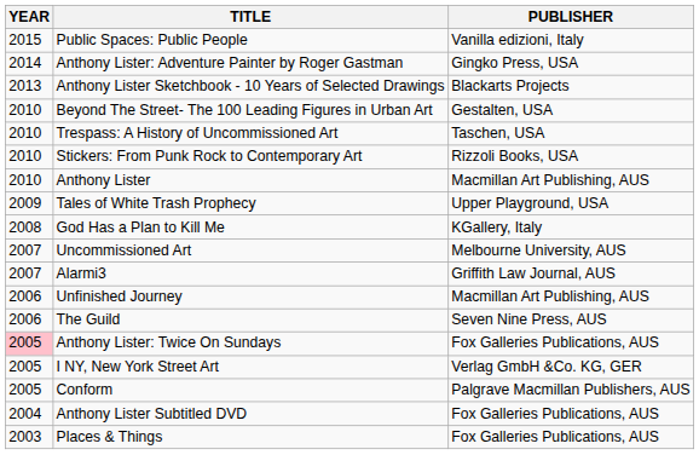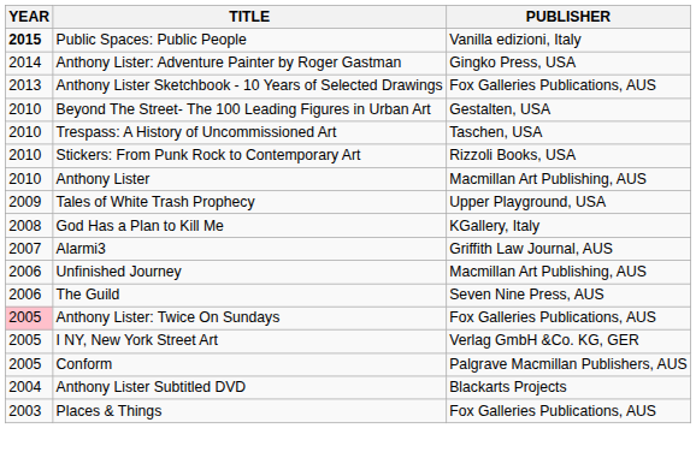 <table class="wikitable">
 <tr>
 <th>YEAR</th>
 <th>TITLE</th>
 <th>PUBLISHER</th>
 </tr>
 <tr>
-<td>2015</td>
+<td><strong>2015</strong></td>
 <td>Public Spaces: Public People</td>
 <td>Vanilla edizioni, Italy</td>
 </tr>
 <tr>
 <td>2014</td>
 <td>Anthony Lister: Adventure Painter by Roger Gastman</td>
 <td>Gingko Press, USA</td>
 </tr>
 <tr>
 <td>2013</td>
 <td>Anthony Lister Sketchbook - 10 Years of Selected Drawings</td>
-<td>Blackarts Projects</td>
+<td>Fox Galleries Publications, AUS</td>
 </tr>
 <tr>
 <td>2010</td>
 <td>Beyond The Street- The 100 Leading Figures in Urban Art</td>
 <td>Gestalten, USA</td>
 </tr>
 <tr>
 <td>2010</td>
 <td>Trespass: A History of Uncommissioned Art</td>
 <td>Taschen, USA</td>
 </tr>
 <tr>
 <td>2010</td>
 <td>Stickers: From Punk Rock to Contemporary Art</td>
 <td>Rizzoli Books, USA</td>
 </tr>
 <tr>
 <td>2010</td>
 <td>Anthony Lister</td>
 <td>Macmillan Art Publishing, AUS</td>
 </tr>
 <tr>
 <td>2009</td>
 <td>Tales of White Trash Prophecy</td>
 <td>Upper Playground, USA</td>
 </tr>
 <tr>
 <td>2008</td>
 <td>God Has a Plan to Kill Me</td>
 <td>KGallery, Italy</td>
-</tr>
-<tr>
-<td>2007</td>
-<td>Uncommissioned Art</td>
-<td>Melbourne University, AUS</td>
 </tr>
 <tr>
 <td>2007</td>
 <td>Alarmi3</td>
 <td>Griffith Law Journal, AUS</td>
 </tr>
 <tr>
 <td>2006</td>
 <td>Unfinished Journey</td>
 <td>Macmillan Art Publishing, AUS</td>
 </tr>
 <tr>
 <td>2006</td>
 <td>The Guild</td>
 <td>Seven Nine Press, AUS</td>
 </tr>
 <tr>
 <td style="background: pink;">2005</td>
 <td>Anthony Lister: Twice On Sundays</td>
 <td>Fox Galleries Publications, AUS</td>
 </tr>
 <tr>
 <td>2005</td>
 <td>I NY, New York Street Art</td>
 <td>Verlag GmbH &Co. KG, GER</td>
 </tr>
 <tr>
 <td>2005</td>
 <td>Conform</td>
 <td>Palgrave Macmillan Publishers, AUS</td>
 </tr>
 <tr>
 <td>2004</td>
 <td>Anthony Lister Subtitled DVD</td>
-<td>Fox Galleries Publications, AUS</td>
+<td>Blackarts Projects</td>
 </tr>
 <tr>
 <td>2003</td>
 <td>Places & Things</td>
 <td>Fox Galleries Publications, AUS</td>
 </tr>
 </table>
